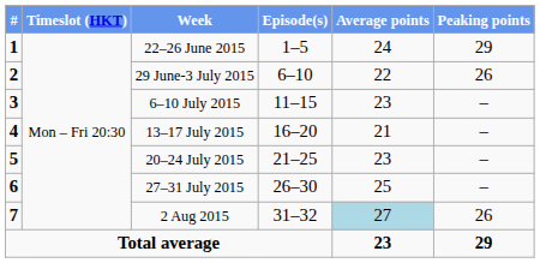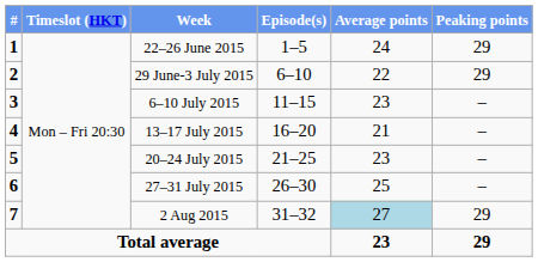 <table class="wikitable" style="text-align:center;">
 <tr>
 <th style="background:cornflowerblue; color:white;"><small>#</small></th>
 <th style="background:cornflowerblue; color:white;"><small>Timeslot (<a href='#'>HKT</a>)</small></th>
 <th style="background:cornflowerblue; color:white;"><small>Week</small></th>
 <th style="background:cornflowerblue; color:white;"><small>Episode(s)</small></th>
 <th style="background:cornflowerblue; color:white;"><small>Average points</small></th>
 <th style="background:cornflowerblue; color:white;"><small>Peaking points</small></th>
 </tr>
 <tr>
 <td><strong>1</strong></td>
 <td rowspan="7"><small>Mon – Fri 20:30</small></td>
 <td><small>22–26 June 2015</small></td>
 <td>1–5</td>
 <td>24</td>
 <td>29</td>
 </tr>
 <tr>
 <td><strong>2</strong></td>
 <td><small>29 June-3 July 2015</small></td>
 <td>6–10</td>
 <td>22</td>
-<td>26</td>
+<td>29</td>
 </tr>
 <tr>
 <td><strong>3</strong></td>
 <td><small>6–10 July 2015</small></td>
 <td>11–15</td>
 <td>23</td>
 <td>–</td>
 </tr>
 <tr>
 <td><strong>4</strong></td>
 <td><small>13–17 July 2015</small></td>
 <td>16–20</td>
 <td>21</td>
 <td>–</td>
 </tr>
 <tr>
 <td><strong>5</strong></td>
 <td><small>20–24 July 2015</small></td>
 <td>21–25</td>
 <td>23</td>
 <td>–</td>
 </tr>
 <tr>
 <td><strong>6</strong></td>
 <td><small>27–31 July 2015</small></td>
 <td>26–30</td>
 <td>25</td>
 <td>–</td>
 </tr>
 <tr>
 <td><strong>7</strong></td>
 <td><small>2 Aug 2015</small></td>
 <td>31–32</td>
 <td style="background: lightblue;">27</td>
-<td>26</td>
+<td>29</td>
 </tr>
 <tr>
 <td colspan="4"><strong>Total average</strong></td>
 <td><strong>23</strong></td>
 <td><strong>29</strong></td>
 </tr>
 </table>
